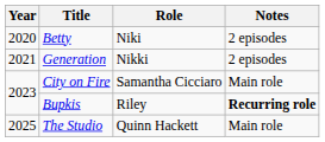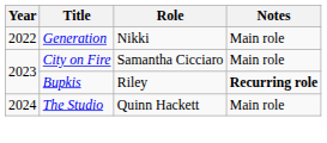 <table class="wikitable sortable">
 <tr>
 <th>Year</th>
 <th>Title</th>
 <th>Role</th>
 <th>Notes</th>
 </tr>
 <tr>
-<td>2020</td>
-<td><em><a href='#'>Betty</a></em></td>
-<td>Niki</td>
-<td>2 episodes</td>
-</tr>
-<tr>
-<td>2021</td>
+<td>2022</td>
 <td><em><a href='#'>Generation</a></em></td>
 <td>Nikki</td>
-<td>2 episodes</td>
+<td>Main role</td>
 </tr>
 <tr>
 <td rowspan="2">2023</td>
 <td><em><a href='#'>City on Fire</a></em></td>
 <td>Samantha Cicciaro</td>
 <td>Main role</td>
 </tr>
 <tr>
 <td><em><a href='#'>Bupkis</a></em></td>
 <td>Riley</td>
 <td><strong>Recurring role</strong></td>
 </tr>
 <tr>
-<td>2025</td>
+<td>2024</td>
 <td><em><a href='#'>The Studio</a></em></td>
 <td>Quinn Hackett</td>
 <td>Main role</td>
 </tr>
 </table>
